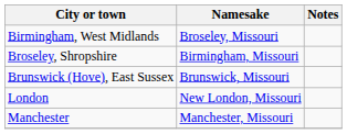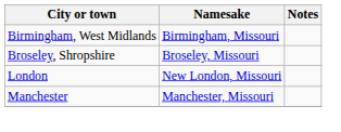 <table class="wikitable">
 <tr>
 <th>City or town</th>
 <th>Namesake</th>
 <th>Notes</th>
 </tr>
 <tr>
 <td><a href='#'>Birmingham</a>, West Midlands</td>
-<td><a href='#'>Broseley, Missouri</a></td>
+<td><a href='#'>Birmingham, Missouri</a></td>
 <td></td>
 </tr>
 <tr>
 <td><a href='#'>Broseley</a>, Shropshire</td>
-<td><a href='#'>Birmingham, Missouri</a></td>
-<td></td>
-</tr>
-<tr>
-<td><a href='#'>Brunswick (Hove)</a>, East Sussex</td>
-<td><a href='#'>Brunswick, Missouri</a></td>
+<td><a href='#'>Broseley, Missouri</a></td>
 <td></td>
 </tr>
 <tr>
 <td><a href='#'>London</a></td>
 <td><a href='#'>New London, Missouri</a></td>
 <td></td>
 </tr>
 <tr>
 <td><a href='#'>Manchester</a></td>
 <td><a href='#'>Manchester, Missouri</a></td>
 <td></td>
 </tr>
 <tr>
 </tr>
 </table>
